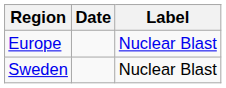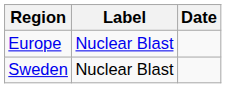 <table class="wikitable sortable">
 <tr>
 <th>Region</th>
+<th>Label</th>
 <th>Date</th>
-<th>Label</th>
 </tr>
 <tr>
 <td><a href='#'>Europe</a></td>
+<td><a href='#'>Nuclear Blast</a></td>
 <td></td>
-<td><a href='#'>Nuclear Blast</a></td>
 </tr>
 <tr>
 <td><a href='#'>Sweden</a></td>
+<td>Nuclear Blast</td>
 <td></td>
-<td>Nuclear Blast</td>
 </tr>
 </table>
